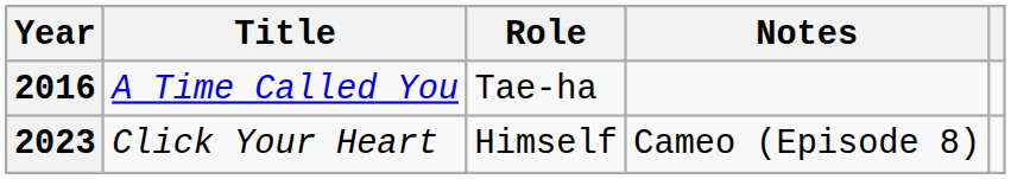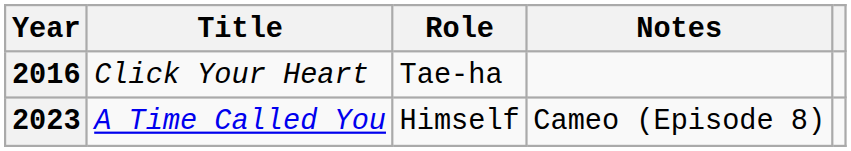 <table class="wikitable plainrowheaders sortable">
 <tr>
 <th scope="col">Year</th>
 <th scope="col">Title</th>
 <th scope="col">Role</th>
 <th scope="col">Notes</th>
 <th scope="col" class="unsortable"></th>
 </tr>
 <tr>
 <th scope="row">2016</th>
-<td><em><a href='#'>A Time Called You</a></em></td>
+<td><em>Click Your Heart</em></td>
 <td>Tae-ha</td>
 <td></td>
 <td style="text-align:center"></td>
 </tr>
 <tr>
 <th scope="row">2023</th>
-<td><em>Click Your Heart</em></td>
+<td><em><a href='#'>A Time Called You</a></em></td>
 <td>Himself</td>
 <td>Cameo (Episode 8)</td>
 <td style="text-align:center"></td>
 </tr>
 </table>
